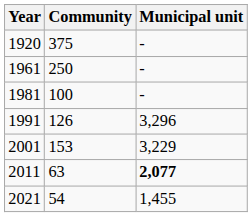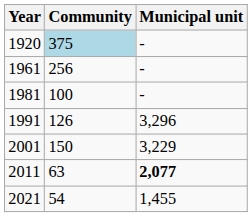 <table class="wikitable">
 <tr>
 <th>Year</th>
 <th>Community</th>
 <th>Municipal unit</th>
 </tr>
 <tr>
 <td>1920</td>
-<td>375</td>
+<td style="background: lightblue;">375</td>
 <td>-</td>
 </tr>
 <tr>
 <td>1961</td>
-<td>250</td>
+<td>256</td>
 <td>-</td>
 </tr>
 <tr>
 <td>1981</td>
 <td>100</td>
 <td>-</td>
 </tr>
 <tr>
 <td>1991</td>
 <td>126</td>
 <td>3,296</td>
 </tr>
 <tr>
 <td>2001</td>
-<td>153</td>
+<td>150</td>
 <td>3,229</td>
 </tr>
 <tr>
 <td>2011</td>
 <td>63</td>
 <td><strong>2,077</strong></td>
 </tr>
 <tr>
 <td>2021</td>
 <td>54</td>
 <td>1,455</td>
 </tr>
 </table>
